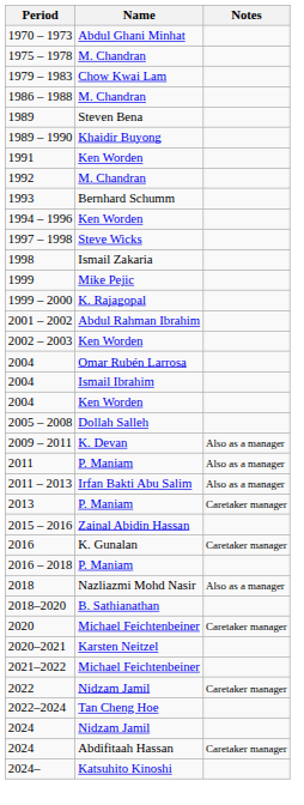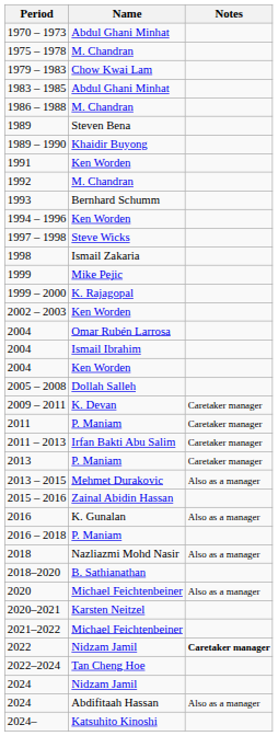 <table class="wikitable">
 <tr>
 <th>Period</th>
 <th>Name</th>
 <th>Notes</th>
 </tr>
 <tr>
 <td>1970 – 1973</td>
 <td> <a href='#'>Abdul Ghani Minhat</a></td>
 <td></td>
 </tr>
 <tr>
 <td>1975 – 1978</td>
 <td> <a href='#'>M. Chandran</a></td>
 <td></td>
 </tr>
 <tr>
 <td>1979 – 1983</td>
 <td> <a href='#'>Chow Kwai Lam</a></td>
+<td></td>
+</tr>
+<tr>
+<td>1983 – 1985</td>
+<td> <a href='#'>Abdul Ghani Minhat</a></td>
 <td></td>
 </tr>
 <tr>
 <td>1986 – 1988</td>
 <td> <a href='#'>M. Chandran</a></td>
 <td></td>
 </tr>
 <tr>
 <td>1989</td>
 <td> Steven Bena</td>
 <td></td>
 </tr>
 <tr>
 <td>1989 – 1990</td>
 <td> <a href='#'>Khaidir Buyong</a></td>
 <td></td>
 </tr>
 <tr>
 <td>1991</td>
 <td> <a href='#'>Ken Worden</a></td>
 <td></td>
 </tr>
 <tr>
 <td>1992</td>
 <td> <a href='#'>M. Chandran</a></td>
 <td></td>
 </tr>
 <tr>
 <td>1993</td>
 <td> Bernhard Schumm</td>
 <td></td>
 </tr>
 <tr>
 <td>1994 – 1996</td>
 <td> <a href='#'>Ken Worden</a></td>
 <td></td>
 </tr>
 <tr>
 <td>1997 – 1998</td>
 <td> <a href='#'>Steve Wicks</a></td>
 <td></td>
 </tr>
 <tr>
 <td>1998</td>
 <td> Ismail Zakaria</td>
 <td></td>
 </tr>
 <tr>
 <td>1999</td>
 <td> <a href='#'>Mike Pejic</a></td>
 <td></td>
 </tr>
 <tr>
 <td>1999 – 2000</td>
 <td> <a href='#'>K. Rajagopal</a></td>
 <td></td>
 </tr>
 <tr>
-<td>2001 – 2002</td>
-<td> <a href='#'>Abdul Rahman Ibrahim</a></td>
-<td></td>
-</tr>
-<tr>
 <td>2002 – 2003</td>
 <td> <a href='#'>Ken Worden</a></td>
 <td></td>
 </tr>
 <tr>
 <td>2004</td>
 <td> <a href='#'>Omar Rubén Larrosa</a></td>
 <td></td>
 </tr>
 <tr>
 <td>2004</td>
 <td> <a href='#'>Ismail Ibrahim</a></td>
 <td></td>
 </tr>
 <tr>
 <td>2004</td>
 <td> <a href='#'>Ken Worden</a></td>
 <td></td>
 </tr>
 <tr>
 <td>2005 – 2008</td>
 <td> <a href='#'>Dollah Salleh</a></td>
 <td></td>
 </tr>
 <tr>
 <td>2009 – 2011</td>
 <td> <a href='#'>K. Devan</a></td>
-<td><small>Also as a manager</small></td>
+<td><small>Caretaker manager </small></td>
 </tr>
 <tr>
 <td>2011</td>
 <td> <a href='#'>P. Maniam</a></td>
-<td><small>Also as a manager</small></td>
+<td><small>Caretaker manager</small></td>
 </tr>
 <tr>
 <td>2011 – 2013</td>
 <td> <a href='#'>Irfan Bakti Abu Salim</a></td>
-<td><small>Also as a manager</small></td>
+<td><small>Caretaker manager </small></td>
 </tr>
 <tr>
 <td>2013</td>
 <td> <a href='#'>P. Maniam</a></td>
 <td><small>Caretaker manager</small></td>
+</tr>
+<tr>
+<td>2013 – 2015</td>
+<td> <a href='#'>Mehmet Durakovic</a></td>
+<td><small>Also as a manager</small></td>
 </tr>
 <tr>
 <td>2015 – 2016</td>
 <td> <a href='#'>Zainal Abidin Hassan</a></td>
 <td></td>
 </tr>
 <tr>
 <td>2016</td>
 <td> K. Gunalan</td>
-<td><small>Caretaker manager</small></td>
+<td><small>Also as a manager</small></td>
 </tr>
 <tr>
 <td>2016 – 2018</td>
 <td> <a href='#'>P. Maniam</a></td>
 <td></td>
 </tr>
 <tr>
 <td>2018</td>
 <td> Nazliazmi Mohd Nasir</td>
 <td><small>Also as a manager</small></td>
 </tr>
 <tr>
 <td>2018–2020</td>
 <td> <a href='#'>B. Sathianathan</a></td>
 <td></td>
 </tr>
 <tr>
 <td>2020</td>
 <td> <a href='#'>Michael Feichtenbeiner</a></td>
-<td><small>Caretaker manager </small></td>
+<td><small>Also as a manager</small></td>
 </tr>
 <tr>
 <td>2020–2021</td>
 <td> <a href='#'>Karsten Neitzel</a></td>
 <td></td>
 </tr>
 <tr>
 <td>2021–2022</td>
 <td> <a href='#'>Michael Feichtenbeiner</a></td>
 <td></td>
 </tr>
 <tr>
 <td>2022</td>
 <td> <a href='#'>Nidzam Jamil</a></td>
-<td><small>Caretaker manager</small></td>
+<td><strong><small>Caretaker manager</small></strong></td>
 </tr>
 <tr>
 <td>2022–2024</td>
 <td> <a href='#'>Tan Cheng Hoe</a></td>
 <td></td>
 </tr>
 <tr>
 <td>2024</td>
 <td> <a href='#'>Nidzam Jamil</a></td>
 <td></td>
 </tr>
 <tr>
 <td>2024</td>
 <td> Abdifitaah Hassan</td>
-<td><small>Caretaker manager </small></td>
+<td><small>Also as a manager</small></td>
 </tr>
 <tr>
 <td>2024–</td>
 <td> <a href='#'>Katsuhito Kinoshi</a></td>
 <td></td>
 </tr>
 </table>
